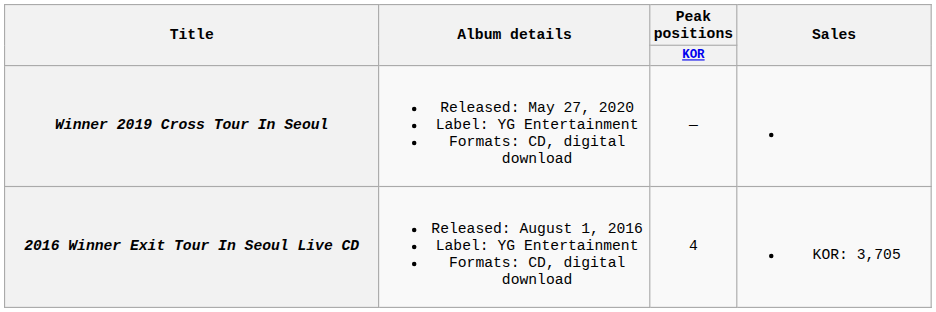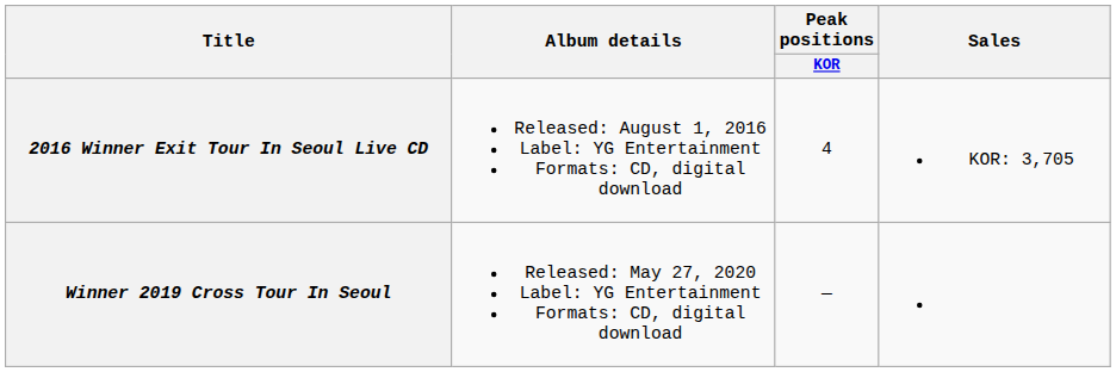 <table class="wikitable plainrowheaders" style="text-align:center;">
 <tr>
 <th scope="col" rowspan="2" style="width:25em;">Title</th>
 <th rowspan="2" style="width:18em;">Album details</th>
 <th scope="col" colspan="1">Peak positions</th>
 <th scope="col" rowspan="2" style="width:12.8em;">Sales</th>
 </tr>
 <tr>
 <th scope="col" style="width:3em;font-size:85%;"><a href='#'>KOR</a><br></th>
 </tr>
 <tr>
+<th scope="row"><em>2016 Winner Exit Tour In Seoul Live CD</em></th>
+<td><br><ul><li>Released: August 1, 2016</li><li>Label: YG Entertainment</li><li>Formats: CD, digital download</li></ul></td>
+<td>4</td>
+<td><br><ul><li>KOR: 3,705</li></ul></td>
+</tr>
+<tr>
 <th scope="row"><em>Winner 2019 Cross Tour In Seoul</em></th>
 <td><br><ul><li>Released: May 27, 2020</li><li>Label: YG Entertainment</li><li>Formats: CD, digital download</li></ul></td>
 <td>—</td>
 <td><br><ul><li></li></ul></td>
 </tr>
-<tr>
-<th scope="row"><em>2016 Winner Exit Tour In Seoul Live CD</em></th>
-<td><br><ul><li>Released: August 1, 2016</li><li>Label: YG Entertainment</li><li>Formats: CD, digital download</li></ul></td>
-<td>4</td>
-<td><br><ul><li>KOR: 3,705</li></ul></td>
-</tr>
 </table>
